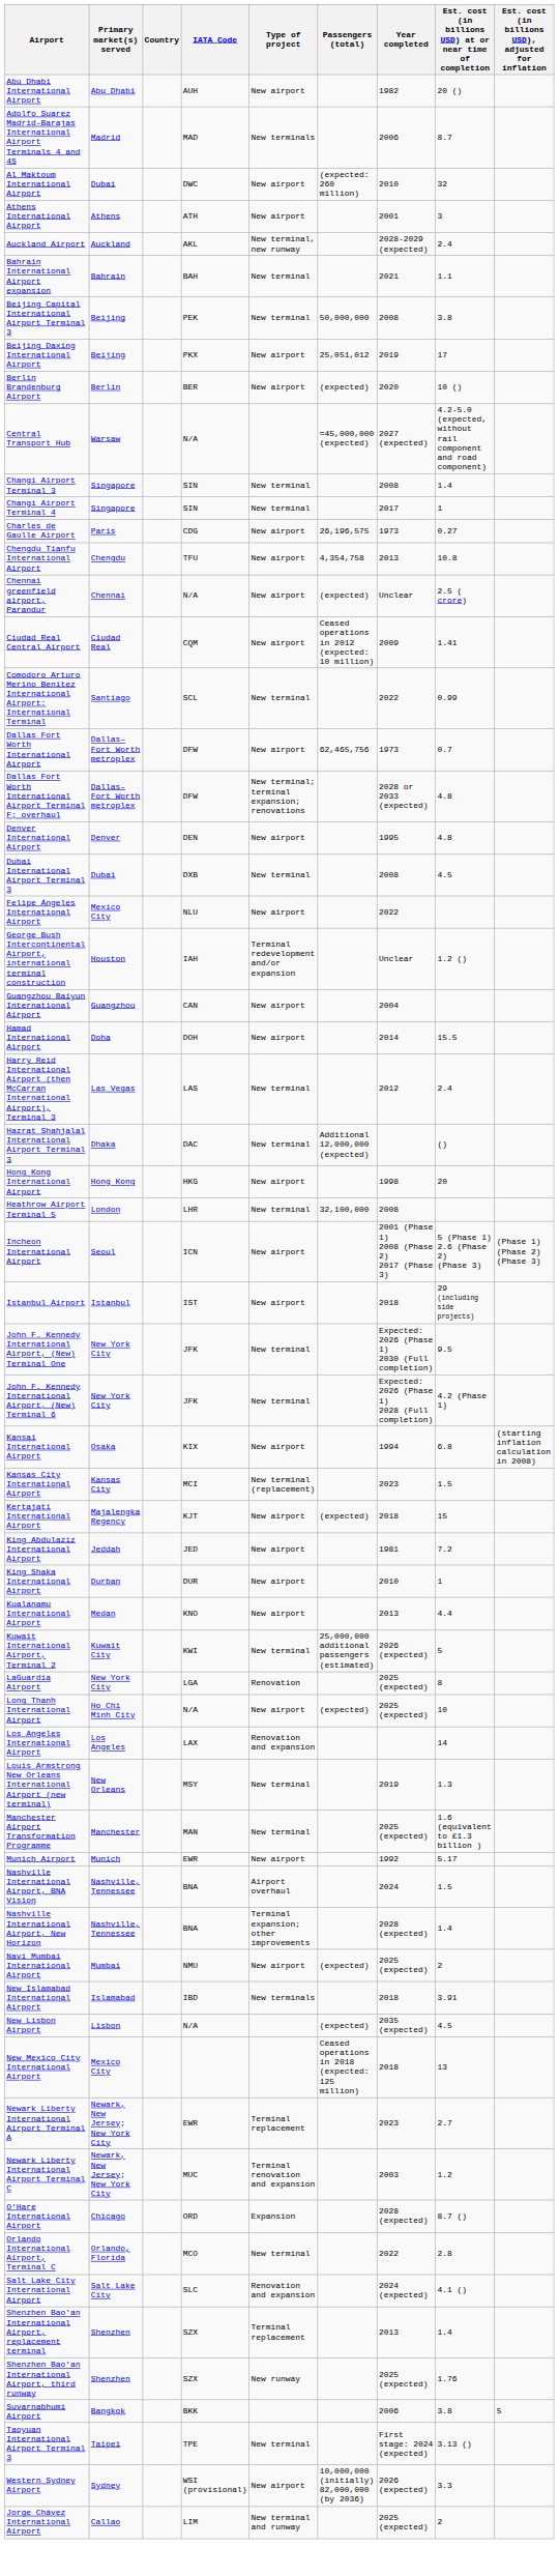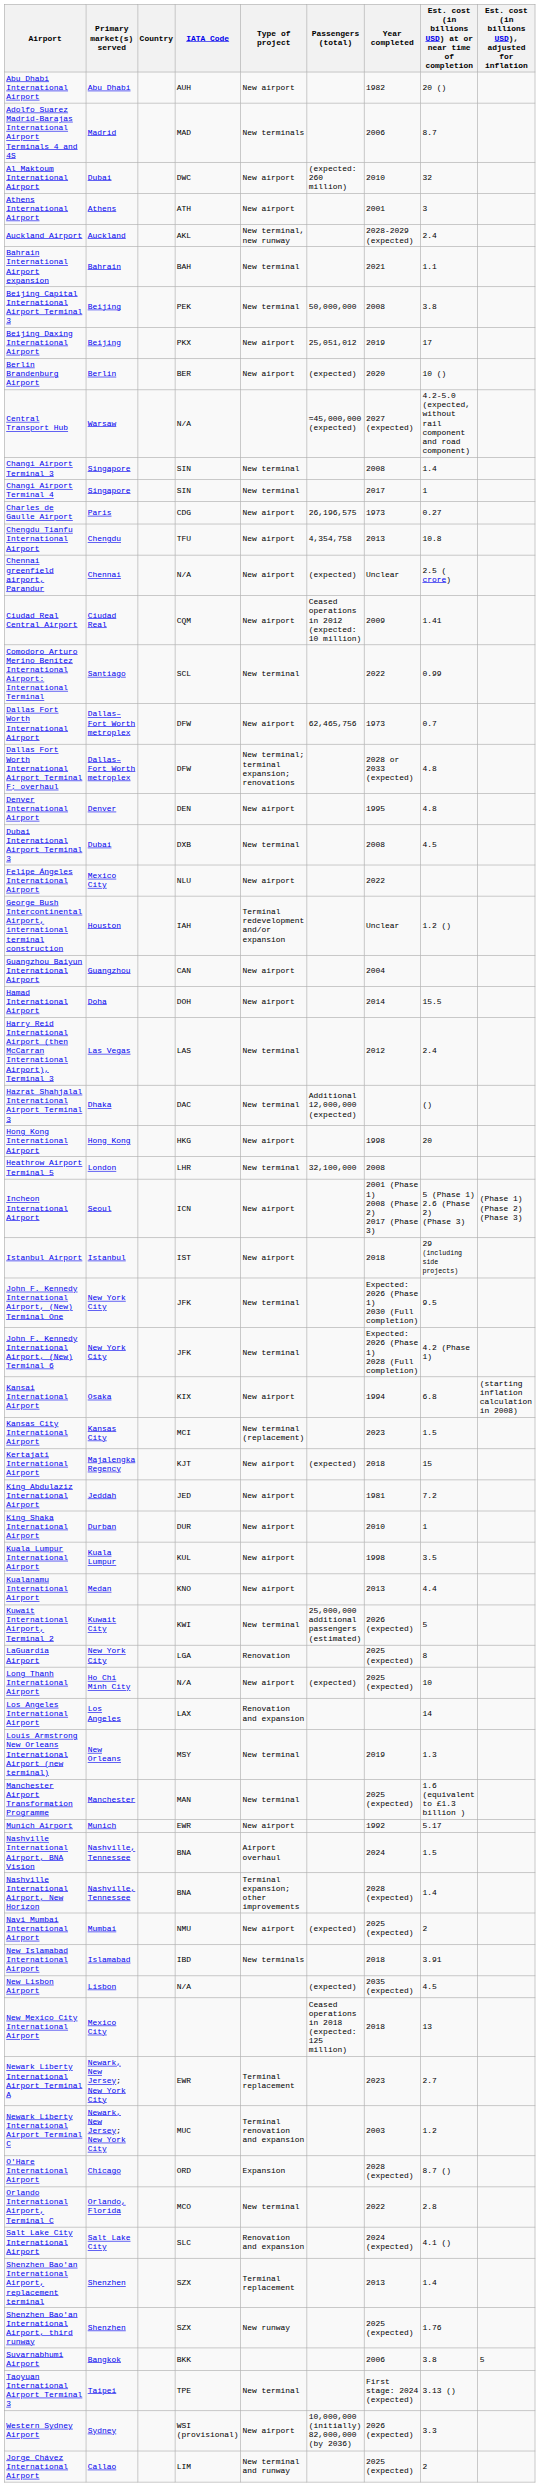 <table class="wikitable sortable">
 <tr>
 <th>Airport</th>
 <th>Primary market(s) served</th>
 <th>Country</th>
 <th><a href='#'>IATA Code</a></th>
 <th>Type of project</th>
 <th>Passengers (total)</th>
 <th>Year completed</th>
 <th>Est. cost (in billions <a href='#'>USD</a>) at or near time of completion</th>
 <th>Est. cost (in billions <a href='#'>USD</a>), adjusted for inflation</th>
 </tr>
 <tr>
 <td><a href='#'>Abu Dhabi International Airport</a></td>
 <td><a href='#'>Abu Dhabi</a></td>
 <td></td>
 <td>AUH</td>
 <td>New airport</td>
 <td></td>
 <td>1982</td>
 <td>20 ()</td>
 <td></td>
 </tr>
 <tr>
 <td><a href='#'>Adolfo Suarez Madrid-Barajas International Airport Terminals 4 and 4S</a></td>
 <td><a href='#'>Madrid</a></td>
 <td></td>
 <td>MAD</td>
 <td>New terminals</td>
 <td></td>
 <td>2006</td>
 <td>8.7</td>
 <td></td>
 </tr>
 <tr>
 <td><a href='#'>Al Maktoum International Airport</a></td>
 <td><a href='#'>Dubai</a></td>
 <td></td>
 <td>DWC</td>
 <td>New airport</td>
 <td> (expected: 260 million)</td>
 <td>2010</td>
 <td>32</td>
 <td></td>
 </tr>
 <tr>
 <td><a href='#'>Athens International Airport</a></td>
 <td><a href='#'>Athens</a></td>
 <td></td>
 <td>ATH</td>
 <td>New airport</td>
 <td></td>
 <td>2001</td>
 <td>3</td>
 <td></td>
 </tr>
 <tr>
 <td><a href='#'>Auckland Airport</a></td>
 <td><a href='#'>Auckland</a></td>
 <td></td>
 <td>AKL</td>
 <td>New terminal, new runway</td>
 <td></td>
 <td>2028-2029 (expected)</td>
 <td>2.4</td>
 <td></td>
 </tr>
 <tr>
 <td><a href='#'>Bahrain International Airport expansion</a></td>
 <td><a href='#'>Bahrain</a></td>
 <td></td>
 <td>BAH</td>
 <td>New terminal</td>
 <td></td>
 <td>2021</td>
 <td>1.1</td>
 <td></td>
 </tr>
 <tr>
 <td><a href='#'>Beijing Capital International Airport Terminal 3</a></td>
 <td><a href='#'>Beijing</a></td>
 <td></td>
 <td>PEK</td>
 <td>New terminal</td>
 <td>50,000,000</td>
 <td>2008</td>
 <td>3.8</td>
 <td></td>
 </tr>
 <tr>
 <td><a href='#'>Beijing Daxing International Airport</a></td>
 <td><a href='#'>Beijing</a></td>
 <td></td>
 <td>PKX</td>
 <td>New airport</td>
 <td>25,051,012</td>
 <td>2019</td>
 <td>17</td>
 <td></td>
 </tr>
 <tr>
 <td><a href='#'>Berlin Brandenburg Airport</a></td>
 <td><a href='#'>Berlin</a></td>
 <td></td>
 <td>BER</td>
 <td>New airport</td>
 <td> (expected)</td>
 <td>2020</td>
 <td>10 ()</td>
 <td></td>
 </tr>
 <tr>
 <td><a href='#'>Central Transport Hub</a></td>
 <td><a href='#'>Warsaw</a></td>
 <td></td>
 <td>N/A</td>
 <td></td>
 <td>≈45,000,000 (expected)</td>
 <td>2027 (expected)</td>
 <td data-sort-value="4.2">4.2-5.0 (expected, without rail component and road component)</td>
 <td></td>
 </tr>
 <tr>
 <td><a href='#'>Changi Airport</a> <a href='#'>Terminal 3</a></td>
 <td><a href='#'>Singapore</a></td>
 <td></td>
 <td>SIN</td>
 <td>New terminal</td>
 <td></td>
 <td>2008</td>
 <td>1.4</td>
 <td></td>
 </tr>
 <tr>
 <td><a href='#'>Changi Airport</a> <a href='#'>Terminal 4</a></td>
 <td><a href='#'>Singapore</a></td>
 <td></td>
 <td>SIN</td>
 <td>New terminal</td>
 <td></td>
 <td>2017</td>
 <td>1</td>
 <td></td>
 </tr>
 <tr>
 <td><a href='#'>Charles de Gaulle Airport</a></td>
 <td><a href='#'>Paris</a></td>
 <td></td>
 <td>CDG</td>
 <td>New airport</td>
 <td>26,196,575 </td>
 <td>1973</td>
 <td>0.27</td>
 <td></td>
 </tr>
 <tr>
 <td><a href='#'>Chengdu Tianfu International Airport</a></td>
 <td><a href='#'>Chengdu</a></td>
 <td></td>
 <td>TFU</td>
 <td>New airport</td>
 <td>4,354,758 </td>
 <td>2013</td>
 <td>10.8</td>
 <td></td>
 </tr>
 <tr>
 <td><a href='#'>Chennai greenfield airport, Parandur</a></td>
 <td><a href='#'>Chennai</a></td>
 <td></td>
 <td>N/A</td>
 <td>New airport</td>
 <td> (expected)</td>
 <td>Unclear</td>
 <td>2.5 ( <a href='#'>crore</a>)</td>
 <td></td>
 </tr>
 <tr>
 <td><a href='#'>Ciudad Real Central Airport</a></td>
 <td><a href='#'>Ciudad Real</a></td>
 <td></td>
 <td>CQM</td>
 <td>New airport</td>
 <td>Ceased operations in 2012 (expected: 10 million)</td>
 <td>2009</td>
 <td>1.41</td>
 <td></td>
 </tr>
 <tr>
 <td><a href='#'>Comodoro Arturo Merino Benítez International Airport: International Terminal</a></td>
 <td><a href='#'>Santiago</a></td>
 <td></td>
 <td>SCL</td>
 <td>New terminal</td>
 <td></td>
 <td>2022</td>
 <td>0.99</td>
 <td></td>
 </tr>
 <tr>
 <td><a href='#'>Dallas Fort Worth International Airport</a></td>
 <td><a href='#'>Dallas–Fort Worth metroplex</a></td>
 <td></td>
 <td>DFW</td>
 <td>New airport</td>
 <td>62,465,756 </td>
 <td>1973</td>
 <td>0.7</td>
 <td></td>
 </tr>
 <tr>
 <td><a href='#'>Dallas Fort Worth International Airport Terminal F; overhaul</a></td>
 <td><a href='#'>Dallas–Fort Worth metroplex</a></td>
 <td></td>
 <td>DFW</td>
 <td>New terminal; terminal expansion; renovations</td>
 <td></td>
 <td>2028 or 2033 (expected)</td>
 <td>4.8</td>
 <td></td>
 </tr>
 <tr>
 <td><a href='#'>Denver International Airport</a></td>
 <td><a href='#'>Denver</a></td>
 <td></td>
 <td>DEN</td>
 <td>New airport</td>
 <td></td>
 <td>1995</td>
 <td>4.8</td>
 <td></td>
 </tr>
 <tr>
 <td><a href='#'>Dubai International Airport Terminal 3</a></td>
 <td><a href='#'>Dubai</a></td>
 <td></td>
 <td>DXB</td>
 <td>New terminal</td>
 <td></td>
 <td>2008</td>
 <td>4.5</td>
 <td></td>
 </tr>
 <tr>
 <td><a href='#'>Felipe Ángeles International Airport</a></td>
 <td><a href='#'>Mexico City</a></td>
 <td></td>
 <td>NLU</td>
 <td>New airport</td>
 <td></td>
 <td>2022</td>
 <td></td>
 <td></td>
 </tr>
 <tr>
 <td><a href='#'>George Bush Intercontinental Airport, international terminal construction</a></td>
 <td><a href='#'>Houston</a></td>
 <td></td>
 <td>IAH</td>
 <td>Terminal redevelopment and/or expansion</td>
 <td></td>
 <td>Unclear</td>
 <td>1.2 ()</td>
 <td></td>
 </tr>
 <tr>
 <td><a href='#'>Guangzhou Baiyun International Airport</a></td>
 <td><a href='#'>Guangzhou</a></td>
 <td></td>
 <td>CAN</td>
 <td>New airport</td>
 <td></td>
 <td>2004</td>
 <td></td>
 <td></td>
 </tr>
 <tr>
 <td><a href='#'>Hamad International Airport</a></td>
 <td><a href='#'>Doha</a></td>
 <td></td>
 <td>DOH</td>
 <td>New airport</td>
 <td></td>
 <td>2014</td>
 <td>15.5</td>
 <td></td>
 </tr>
 <tr>
 <td><a href='#'>Harry Reid International Airport (then McCarran International Airport), Terminal 3</a></td>
 <td><a href='#'>Las Vegas</a></td>
 <td></td>
 <td>LAS</td>
 <td>New terminal</td>
 <td></td>
 <td>2012</td>
 <td>2.4</td>
 <td></td>
 </tr>
 <tr>
 <td><a href='#'>Hazrat Shahjalal International Airport Terminal 3</a></td>
 <td><a href='#'>Dhaka</a></td>
 <td></td>
 <td>DAC</td>
 <td>New terminal</td>
 <td>Additional 12,000,000 (expected)</td>
 <td></td>
 <td> ()</td>
 <td></td>
 </tr>
 <tr>
 <td><a href='#'>Hong Kong International Airport</a></td>
 <td><a href='#'>Hong Kong</a></td>
 <td></td>
 <td>HKG</td>
 <td>New airport</td>
 <td></td>
 <td>1998</td>
 <td>20</td>
 <td></td>
 </tr>
 <tr>
 <td><a href='#'>Heathrow Airport Terminal 5</a></td>
 <td><a href='#'>London</a></td>
 <td></td>
 <td>LHR</td>
 <td>New terminal</td>
 <td>32,100,000 </td>
 <td>2008</td>
 <td></td>
 <td></td>
 </tr>
 <tr>
 <td><a href='#'>Incheon International Airport</a></td>
 <td><a href='#'>Seoul</a></td>
 <td></td>
 <td>ICN</td>
 <td>New airport</td>
 <td></td>
 <td>2001 (Phase 1)<br>2008 (Phase 2)<br>2017 (Phase 3)</td>
 <td>5 (Phase 1)<br>2.6 (Phase 2)<br> (Phase 3)</td>
 <td> (Phase 1)<br> (Phase 2)<br> (Phase 3)</td>
 </tr>
 <tr>
 <td><a href='#'>Istanbul Airport</a></td>
 <td><a href='#'>Istanbul</a></td>
 <td></td>
 <td>IST</td>
 <td>New airport</td>
 <td></td>
 <td>2018</td>
 <td>29 <small>(including side projects)</small></td>
 <td></td>
 </tr>
 <tr>
 <td data-sort-value="John F. Kennedy International Airport, (New) Terminal 1"><a href='#'>John F. Kennedy International Airport, (New) Terminal One</a></td>
 <td><a href='#'>New York City</a></td>
 <td></td>
 <td>JFK</td>
 <td>New terminal</td>
 <td></td>
 <td>Expected:<br>2026 (Phase 1)<br>2030 (Full completion)</td>
 <td>9.5</td>
 <td></td>
 </tr>
 <tr>
 <td><a href='#'>John F. Kennedy International Airport, (New) Terminal 6</a></td>
 <td><a href='#'>New York City</a></td>
 <td></td>
 <td>JFK</td>
 <td>New terminal</td>
 <td></td>
 <td>Expected:<br>2026 (Phase 1)<br>2028 (Full completion)</td>
 <td>4.2 (Phase 1)</td>
 <td></td>
 </tr>
 <tr>
 <td><a href='#'>Kansai International Airport</a></td>
 <td><a href='#'>Osaka</a></td>
 <td></td>
 <td>KIX</td>
 <td>New airport</td>
 <td></td>
 <td>1994</td>
 <td>6.8</td>
 <td> (starting inflation calculation in 2008)</td>
 </tr>
 <tr>
 <td><a href='#'>Kansas City International Airport</a></td>
 <td><a href='#'>Kansas City</a></td>
 <td></td>
 <td>MCI</td>
 <td>New terminal (replacement)</td>
 <td></td>
 <td>2023</td>
 <td>1.5</td>
 <td></td>
 </tr>
 <tr>
 <td><a href='#'>Kertajati International Airport</a></td>
 <td><a href='#'>Majalengka Regency</a></td>
 <td></td>
 <td>KJT</td>
 <td>New airport</td>
 <td> (expected)</td>
 <td>2018</td>
 <td>15</td>
 <td></td>
 </tr>
 <tr>
 <td><a href='#'>King Abdulaziz International Airport</a></td>
 <td><a href='#'>Jeddah</a></td>
 <td></td>
 <td>JED</td>
 <td>New airport</td>
 <td></td>
 <td>1981</td>
 <td>7.2</td>
 <td></td>
 </tr>
 <tr>
 <td><a href='#'>King Shaka International Airport</a></td>
 <td><a href='#'>Durban</a></td>
 <td></td>
 <td>DUR</td>
 <td>New airport</td>
 <td></td>
 <td>2010</td>
 <td>1</td>
 <td></td>
 </tr>
 <tr>
+<td><a href='#'>Kuala Lumpur International Airport</a></td>
+<td><a href='#'>Kuala Lumpur</a></td>
+<td></td>
+<td>KUL</td>
+<td>New airport</td>
+<td></td>
+<td>1998</td>
+<td>3.5</td>
+<td></td>
+</tr>
+<tr>
 <td><a href='#'>Kualanamu International Airport</a></td>
 <td><a href='#'>Medan</a></td>
 <td></td>
 <td>KNO</td>
 <td>New airport</td>
 <td></td>
 <td>2013</td>
 <td>4.4</td>
 <td></td>
 </tr>
 <tr>
 <td><a href='#'>Kuwait International Airport, Terminal 2</a></td>
 <td><a href='#'>Kuwait City</a></td>
 <td></td>
 <td>KWI</td>
 <td>New terminal</td>
 <td>25,000,000 additional passengers (estimated)</td>
 <td>2026 (expected)</td>
 <td>5</td>
 <td></td>
 </tr>
 <tr>
 <td><a href='#'>LaGuardia Airport</a></td>
 <td><a href='#'>New York City</a></td>
 <td></td>
 <td>LGA</td>
 <td>Renovation</td>
 <td></td>
 <td>2025 (expected)</td>
 <td>8</td>
 <td></td>
 </tr>
 <tr>
 <td><a href='#'>Long Thanh International Airport</a></td>
 <td><a href='#'>Ho Chi Minh City</a></td>
 <td></td>
 <td>N/A</td>
 <td>New airport</td>
 <td> (expected)</td>
 <td>2025 (expected)</td>
 <td>10</td>
 <td></td>
 </tr>
 <tr>
 <td><a href='#'>Los Angeles International Airport</a></td>
 <td><a href='#'>Los Angeles</a></td>
 <td></td>
 <td>LAX</td>
 <td>Renovation and expansion</td>
 <td></td>
 <td></td>
 <td>14</td>
 <td></td>
 </tr>
 <tr>
 <td><a href='#'>Louis Armstrong New Orleans International Airport (new terminal)</a></td>
 <td><a href='#'>New Orleans</a></td>
 <td></td>
 <td>MSY</td>
 <td>New terminal</td>
 <td></td>
 <td>2019</td>
 <td>1.3</td>
 <td></td>
 </tr>
 <tr>
 <td><a href='#'>Manchester Airport Transformation Programme</a></td>
 <td><a href='#'>Manchester</a></td>
 <td></td>
 <td>MAN</td>
 <td>New terminal</td>
 <td></td>
 <td>2025 (expected)</td>
 <td>1.6 (equivalent to £1.3 billion )</td>
 <td></td>
 </tr>
 <tr>
 <td><a href='#'>Munich Airport</a></td>
 <td><a href='#'>Munich</a></td>
 <td></td>
 <td>EWR</td>
 <td>New airport</td>
 <td></td>
 <td>1992</td>
 <td>5.17</td>
 <td></td>
 </tr>
 <tr>
 <td><a href='#'>Nashville International Airport, BNA Vision</a></td>
 <td><a href='#'>Nashville, Tennessee</a></td>
 <td></td>
 <td>BNA</td>
 <td>Airport overhaul</td>
 <td></td>
 <td>2024</td>
 <td>1.5</td>
 <td></td>
 </tr>
 <tr>
 <td><a href='#'>Nashville International Airport, New Horizon</a></td>
 <td><a href='#'>Nashville, Tennessee</a></td>
 <td></td>
 <td>BNA</td>
 <td>Terminal expansion; other improvements</td>
 <td></td>
 <td>2028 (expected)</td>
 <td>1.4</td>
 <td></td>
 </tr>
 <tr>
 <td><a href='#'>Navi Mumbai International Airport</a></td>
 <td><a href='#'>Mumbai</a></td>
 <td></td>
 <td>NMU</td>
 <td>New airport</td>
 <td> (expected)</td>
 <td>2025 (expected)</td>
 <td>2</td>
 <td></td>
 </tr>
 <tr>
 <td><a href='#'>New Islamabad International Airport</a></td>
 <td><a href='#'>Islamabad</a></td>
 <td></td>
 <td>IBD</td>
 <td>New terminals</td>
 <td></td>
 <td>2018</td>
 <td>3.91</td>
 <td></td>
 </tr>
 <tr>
 <td><a href='#'>New Lisbon Airport</a></td>
 <td><a href='#'>Lisbon</a></td>
 <td></td>
 <td>N/A</td>
 <td></td>
 <td> (expected)</td>
 <td>2035 (expected)</td>
 <td>4.5</td>
 <td></td>
 </tr>
 <tr>
 <td><a href='#'>New Mexico City International Airport</a></td>
 <td><a href='#'>Mexico City</a></td>
 <td></td>
 <td></td>
 <td></td>
 <td> Ceased operations in 2018 (expected: 125 million)</td>
 <td>2018</td>
 <td>13</td>
 <td></td>
 </tr>
 <tr>
 <td><a href='#'>Newark Liberty International Airport Terminal A</a></td>
 <td><a href='#'>Newark, New Jersey</a>; <a href='#'>New York City</a></td>
 <td></td>
 <td>EWR</td>
 <td>Terminal replacement</td>
 <td></td>
 <td>2023</td>
 <td>2.7</td>
 <td></td>
 </tr>
 <tr>
 <td><a href='#'>Newark Liberty International Airport Terminal C</a></td>
 <td><a href='#'>Newark, New Jersey</a>; <a href='#'>New York City</a></td>
 <td></td>
 <td>MUC</td>
 <td>Terminal renovation and expansion</td>
 <td></td>
 <td>2003</td>
 <td>1.2</td>
 <td></td>
 </tr>
 <tr>
 <td><a href='#'>O'Hare International Airport</a></td>
 <td><a href='#'>Chicago</a></td>
 <td></td>
 <td>ORD</td>
 <td>Expansion</td>
 <td></td>
 <td>2028 (expected)</td>
 <td>8.7 ()</td>
 <td></td>
 </tr>
 <tr>
 <td><a href='#'>Orlando International Airport, Terminal C</a></td>
 <td><a href='#'>Orlando, Florida</a></td>
 <td></td>
 <td>MCO</td>
 <td>New terminal</td>
 <td></td>
 <td>2022</td>
 <td>2.8</td>
 <td></td>
 </tr>
 <tr>
 <td><a href='#'>Salt Lake City International Airport</a></td>
 <td><a href='#'>Salt Lake City</a></td>
 <td></td>
 <td>SLC</td>
 <td>Renovation and expansion</td>
 <td></td>
 <td>2024 (expected)</td>
 <td>4.1 ()</td>
 <td></td>
 </tr>
 <tr>
 <td><a href='#'>Shenzhen Bao'an International Airport, replacement terminal</a></td>
 <td><a href='#'>Shenzhen</a></td>
 <td></td>
 <td>SZX</td>
 <td>Terminal replacement</td>
 <td></td>
 <td>2013</td>
 <td>1.4</td>
 <td></td>
 </tr>
 <tr>
 <td><a href='#'>Shenzhen Bao'an International Airport, third runway</a></td>
 <td><a href='#'>Shenzhen</a></td>
 <td></td>
 <td>SZX</td>
 <td>New runway</td>
 <td></td>
 <td>2025 (expected)</td>
 <td>1.76</td>
 <td></td>
 </tr>
 <tr>
 <td><a href='#'>Suvarnabhumi Airport</a></td>
 <td><a href='#'>Bangkok</a></td>
 <td></td>
 <td>BKK</td>
 <td></td>
 <td></td>
 <td>2006</td>
 <td>3.8</td>
 <td>5</td>
 </tr>
 <tr>
 <td><a href='#'>Taoyuan International Airport Terminal 3</a></td>
 <td><a href='#'>Taipei</a></td>
 <td></td>
 <td>TPE</td>
 <td>New terminal</td>
 <td></td>
 <td>First stage: 2024 (expected)</td>
 <td>3.13 ()</td>
 <td></td>
 </tr>
 <tr>
 <td><a href='#'>Western Sydney Airport</a></td>
 <td><a href='#'>Sydney</a></td>
 <td></td>
 <td>WSI (provisional)</td>
 <td>New airport</td>
 <td>10,000,000 (initially) 82,000,000 (by 2036)</td>
 <td>2026 (expected)</td>
 <td>3.3</td>
 <td></td>
 </tr>
 <tr>
 <td><a href='#'>Jorge Chávez International Airport</a></td>
 <td><a href='#'>Callao</a></td>
 <td></td>
 <td>LIM</td>
 <td>New terminal and runway</td>
 <td></td>
 <td>2025 (expected)</td>
 <td>2</td>
 <td></td>
 </tr>
 </table>
